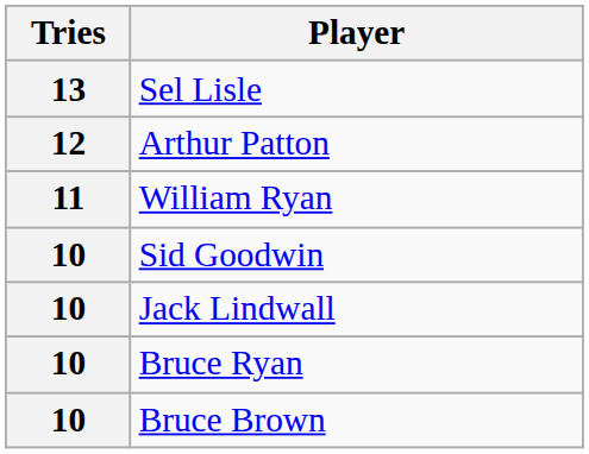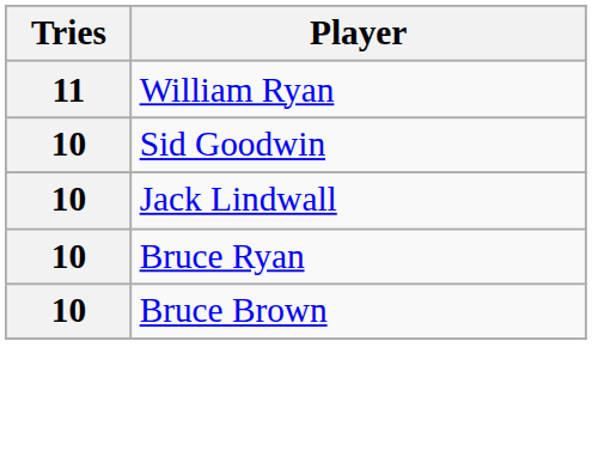 <table class="wikitable" style="text-align:left;">
 <tr>
 <th width=50>Tries</th>
 <th width=200>Player</th>
-</tr>
-<tr>
-<th>13</th>
-<td> <a href='#'>Sel Lisle</a></td>
-</tr>
-<tr>
-<th>12</th>
-<td> <a href='#'>Arthur Patton</a></td>
 </tr>
 <tr>
 <th>11</th>
 <td> <a href='#'>William Ryan</a></td>
 </tr>
 <tr>
 <th>10</th>
 <td> <a href='#'>Sid Goodwin</a></td>
 </tr>
 <tr>
 <th>10</th>
 <td> <a href='#'>Jack Lindwall</a></td>
 </tr>
 <tr>
 <th>10</th>
 <td> <a href='#'>Bruce Ryan</a></td>
 </tr>
 <tr>
 <th>10</th>
 <td> <a href='#'>Bruce Brown</a></td>
 </tr>
 </table>
